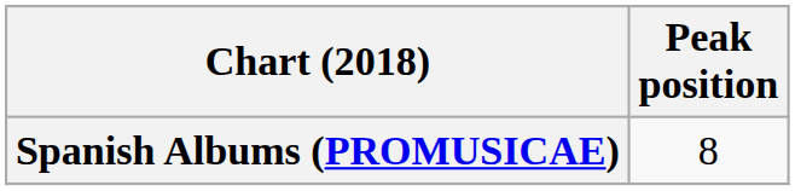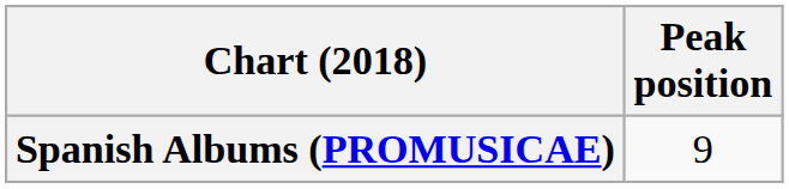 <table class="wikitable plainrowheaders" style="text-align:center;">
 <tr>
 <th scope="col">Chart (2018)</th>
 <th scope="col">Peak<br>position</th>
 </tr>
 <tr>
 <th scope="row">Spanish Albums (<a href='#'>PROMUSICAE</a>)</th>
-<td>8</td>
+<td>9</td>
 </tr>
 </table>
